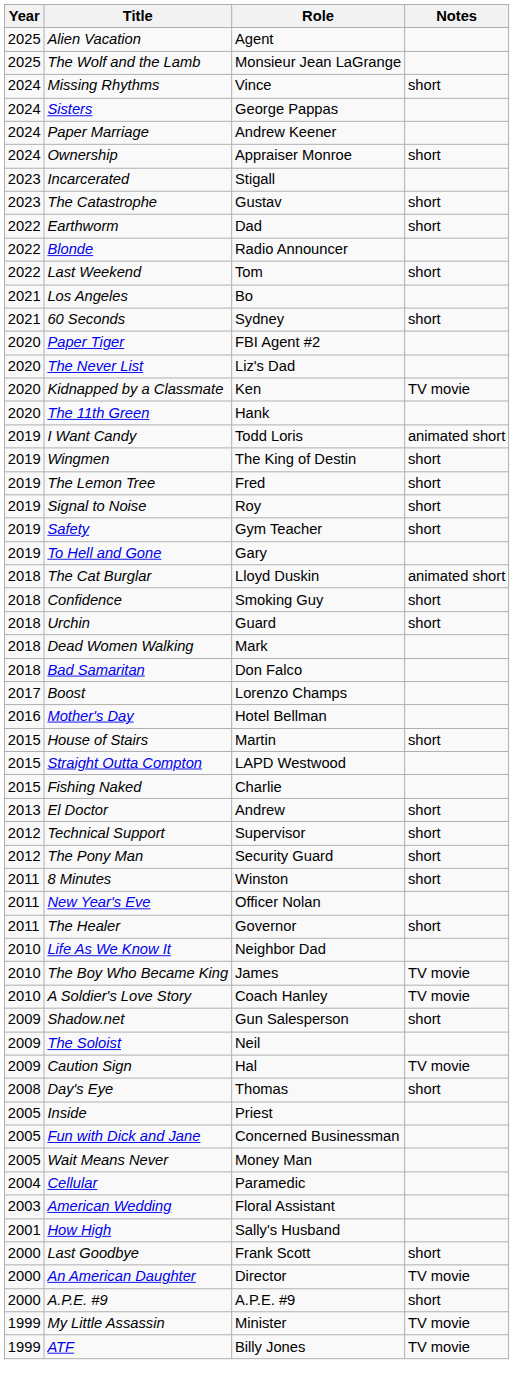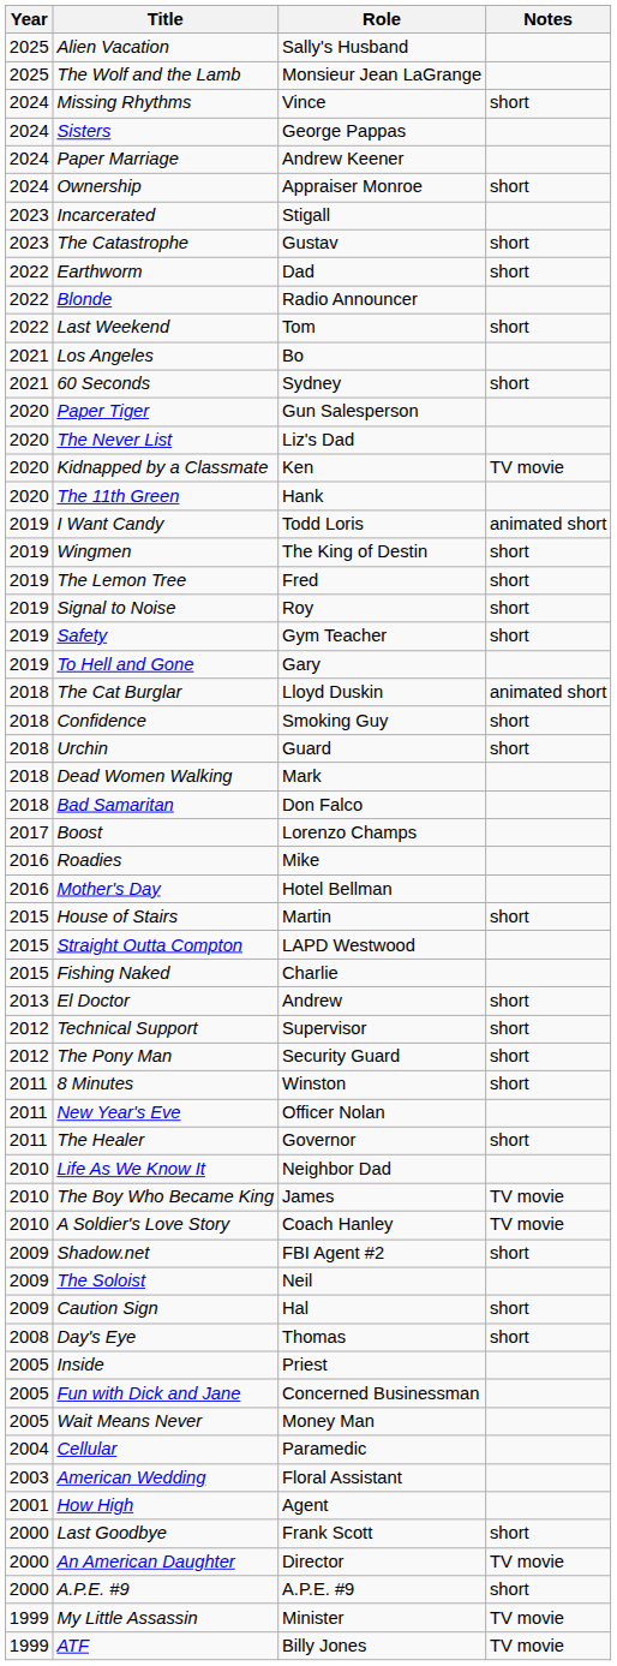 <table class="wikitable">
 <tr>
 <th>Year</th>
 <th>Title</th>
 <th>Role</th>
 <th>Notes</th>
 </tr>
 <tr>
 <td>2025</td>
 <td><em>Alien Vacation</em></td>
-<td>Agent</td>
+<td>Sally's Husband</td>
 <td></td>
 </tr>
 <tr>
 <td>2025</td>
 <td><em>The Wolf and the Lamb</em></td>
 <td>Monsieur Jean LaGrange</td>
 <td></td>
 </tr>
 <tr>
 <td>2024</td>
 <td><em>Missing Rhythms</em></td>
 <td>Vince</td>
 <td>short</td>
 </tr>
 <tr>
 <td>2024</td>
 <td><em><a href='#'>Sisters</a></em></td>
 <td>George Pappas</td>
 <td></td>
 </tr>
 <tr>
 <td>2024</td>
 <td><em>Paper Marriage</em></td>
 <td>Andrew Keener</td>
 <td></td>
 </tr>
 <tr>
 <td>2024</td>
 <td><em>Ownership</em></td>
 <td>Appraiser Monroe</td>
 <td>short</td>
 </tr>
 <tr>
 <td>2023</td>
 <td><em>Incarcerated</em></td>
 <td>Stigall</td>
 <td></td>
 </tr>
 <tr>
 <td>2023</td>
 <td><em>The Catastrophe</em></td>
 <td>Gustav</td>
 <td>short</td>
 </tr>
 <tr>
 <td>2022</td>
 <td><em>Earthworm</em></td>
 <td>Dad</td>
 <td>short</td>
 </tr>
 <tr>
 <td>2022</td>
 <td><em><a href='#'>Blonde</a></em></td>
 <td>Radio Announcer</td>
 <td></td>
 </tr>
 <tr>
 <td>2022</td>
 <td><em>Last Weekend</em></td>
 <td>Tom</td>
 <td>short</td>
 </tr>
 <tr>
 <td>2021</td>
 <td><em>Los Angeles</em></td>
 <td>Bo</td>
 <td></td>
 </tr>
 <tr>
 <td>2021</td>
 <td><em>60 Seconds</em></td>
 <td>Sydney</td>
 <td>short</td>
 </tr>
 <tr>
 <td>2020</td>
 <td><em><a href='#'>Paper Tiger</a></em></td>
-<td>FBI Agent #2</td>
+<td>Gun Salesperson</td>
 <td></td>
 </tr>
 <tr>
 <td>2020</td>
 <td><em><a href='#'>The Never List</a></em></td>
 <td>Liz's Dad</td>
 <td></td>
 </tr>
 <tr>
 <td>2020</td>
 <td><em>Kidnapped by a Classmate</em></td>
 <td>Ken</td>
 <td>TV movie</td>
 </tr>
 <tr>
 <td>2020</td>
 <td><em><a href='#'>The 11th Green</a></em></td>
 <td>Hank</td>
 <td></td>
 </tr>
 <tr>
 <td>2019</td>
 <td><em>I Want Candy</em></td>
 <td>Todd Loris</td>
 <td>animated short</td>
 </tr>
 <tr>
 <td>2019</td>
 <td><em>Wingmen</em></td>
 <td>The King of Destin</td>
 <td>short</td>
 </tr>
 <tr>
 <td>2019</td>
 <td><em>The Lemon Tree</em></td>
 <td>Fred</td>
 <td>short</td>
 </tr>
 <tr>
 <td>2019</td>
 <td><em>Signal to Noise</em></td>
 <td>Roy</td>
 <td>short</td>
 </tr>
 <tr>
 <td>2019</td>
 <td><em><a href='#'>Safety</a></em></td>
 <td>Gym Teacher</td>
 <td>short</td>
 </tr>
 <tr>
 <td>2019</td>
 <td><em><a href='#'>To Hell and Gone</a></em></td>
 <td>Gary</td>
 <td></td>
 </tr>
 <tr>
 <td>2018</td>
 <td><em>The Cat Burglar</em></td>
 <td>Lloyd Duskin</td>
 <td>animated short</td>
 </tr>
 <tr>
 <td>2018</td>
 <td><em>Confidence</em></td>
 <td>Smoking Guy</td>
 <td>short</td>
 </tr>
 <tr>
 <td>2018</td>
 <td><em>Urchin</em></td>
 <td>Guard</td>
 <td>short</td>
 </tr>
 <tr>
 <td>2018</td>
 <td><em>Dead Women Walking</em></td>
 <td>Mark</td>
 <td></td>
 </tr>
 <tr>
 <td>2018</td>
 <td><em><a href='#'>Bad Samaritan</a></em></td>
 <td>Don Falco</td>
 <td></td>
 </tr>
 <tr>
 <td>2017</td>
 <td><em>Boost</em></td>
 <td>Lorenzo Champs</td>
 <td></td>
 </tr>
 <tr>
 <td>2016</td>
+<td><em>Roadies</em></td>
+<td>Mike</td>
+<td></td>
+</tr>
+<tr>
+<td>2016</td>
 <td><em><a href='#'>Mother's Day</a></em></td>
 <td>Hotel Bellman</td>
 <td></td>
 </tr>
 <tr>
 <td>2015</td>
 <td><em>House of Stairs</em></td>
 <td>Martin</td>
 <td>short</td>
 </tr>
 <tr>
 <td>2015</td>
 <td><em><a href='#'>Straight Outta Compton</a></em></td>
 <td>LAPD Westwood</td>
 <td></td>
 </tr>
 <tr>
 <td>2015</td>
 <td><em>Fishing Naked</em></td>
 <td>Charlie</td>
 <td></td>
 </tr>
 <tr>
 <td>2013</td>
 <td><em>El Doctor</em></td>
 <td>Andrew</td>
 <td>short</td>
 </tr>
 <tr>
 <td>2012</td>
 <td><em>Technical Support</em></td>
 <td>Supervisor</td>
 <td>short</td>
 </tr>
 <tr>
 <td>2012</td>
 <td><em>The Pony Man</em></td>
 <td>Security Guard</td>
 <td>short</td>
 </tr>
 <tr>
 <td>2011</td>
 <td><em>8 Minutes</em></td>
 <td>Winston</td>
 <td>short</td>
 </tr>
 <tr>
 <td>2011</td>
 <td><em><a href='#'>New Year's Eve</a></em></td>
 <td>Officer Nolan</td>
 <td></td>
 </tr>
 <tr>
 <td>2011</td>
 <td><em>The Healer</em></td>
 <td>Governor</td>
 <td>short</td>
 </tr>
 <tr>
 <td>2010</td>
 <td><em><a href='#'>Life As We Know It</a></em></td>
 <td>Neighbor Dad</td>
 <td></td>
 </tr>
 <tr>
 <td>2010</td>
 <td><em>The Boy Who Became King</em></td>
 <td>James</td>
 <td>TV movie</td>
 </tr>
 <tr>
 <td>2010</td>
 <td><em>A Soldier's Love Story</em></td>
 <td>Coach Hanley</td>
 <td>TV movie</td>
 </tr>
 <tr>
 <td>2009</td>
 <td><em>Shadow.net</em></td>
-<td>Gun Salesperson</td>
+<td>FBI Agent #2</td>
 <td>short</td>
 </tr>
 <tr>
 <td>2009</td>
 <td><em><a href='#'>The Soloist</a></em></td>
 <td>Neil</td>
 <td></td>
 </tr>
 <tr>
 <td>2009</td>
 <td><em>Caution Sign</em></td>
 <td>Hal</td>
-<td>TV movie</td>
+<td>short</td>
 </tr>
 <tr>
 <td>2008</td>
 <td><em>Day's Eye</em></td>
 <td>Thomas</td>
 <td>short</td>
 </tr>
 <tr>
 <td>2005</td>
 <td><em>Inside</em></td>
 <td>Priest</td>
 <td></td>
 </tr>
 <tr>
 <td>2005</td>
 <td><em><a href='#'>Fun with Dick and Jane</a></em></td>
 <td>Concerned Businessman</td>
 <td></td>
 </tr>
 <tr>
 <td>2005</td>
 <td><em>Wait Means Never</em></td>
 <td>Money Man</td>
 <td></td>
 </tr>
 <tr>
 <td>2004</td>
 <td><em><a href='#'>Cellular</a></em></td>
 <td>Paramedic</td>
 <td></td>
 </tr>
 <tr>
 <td>2003</td>
 <td><em><a href='#'>American Wedding</a></em></td>
 <td>Floral Assistant</td>
 <td></td>
 </tr>
 <tr>
 <td>2001</td>
 <td><em><a href='#'>How High</a></em></td>
-<td>Sally's Husband</td>
+<td>Agent</td>
 <td></td>
 </tr>
 <tr>
 <td>2000</td>
 <td><em>Last Goodbye</em></td>
 <td>Frank Scott</td>
 <td>short</td>
 </tr>
 <tr>
 <td>2000</td>
 <td><em><a href='#'>An American Daughter</a></em></td>
 <td>Director</td>
 <td>TV movie</td>
 </tr>
 <tr>
 <td>2000</td>
 <td><em>A.P.E. #9</em></td>
 <td>A.P.E. #9</td>
 <td>short</td>
 </tr>
 <tr>
 <td>1999</td>
 <td><em>My Little Assassin</em></td>
 <td>Minister</td>
 <td>TV movie</td>
 </tr>
 <tr>
 <td>1999</td>
 <td><em><a href='#'>ATF</a></em></td>
 <td>Billy Jones</td>
 <td>TV movie</td>
 </tr>
 </table>
